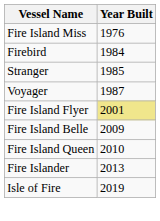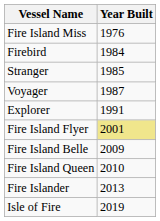 <table class="wikitable">
 <tr>
 <th>Vessel Name</th>
 <th>Year Built</th>
 </tr>
 <tr>
 <td>Fire Island Miss</td>
 <td>1976</td>
 </tr>
 <tr>
 <td>Firebird</td>
 <td>1984</td>
 </tr>
 <tr>
 <td>Stranger</td>
 <td>1985</td>
 </tr>
 <tr>
 <td>Voyager</td>
 <td>1987</td>
 </tr>
 <tr>
+<td>Explorer</td>
+<td>1991</td>
+</tr>
+<tr>
 <td>Fire Island Flyer</td>
 <td style="background: khaki;">2001</td>
 </tr>
 <tr>
 <td>Fire Island Belle</td>
 <td>2009</td>
 </tr>
 <tr>
 <td>Fire Island Queen</td>
 <td>2010</td>
 </tr>
 <tr>
 <td>Fire Islander</td>
 <td>2013</td>
 </tr>
 <tr>
 <td>Isle of Fire</td>
 <td>2019</td>
 </tr>
 </table>
